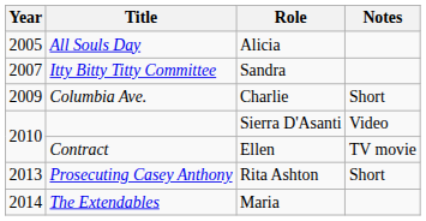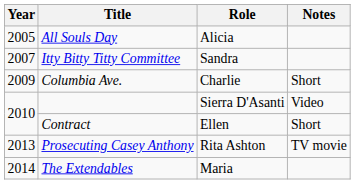 <table class="wikitable sortable">
 <tr>
 <th>Year</th>
 <th>Title</th>
 <th>Role</th>
 <th>Notes</th>
 </tr>
 <tr>
 <td>2005</td>
 <td><em><a href='#'>All Souls Day</a></em></td>
 <td>Alicia</td>
 <td></td>
 </tr>
 <tr>
 <td>2007</td>
 <td><em><a href='#'>Itty Bitty Titty Committee</a></em></td>
 <td>Sandra</td>
 <td></td>
 </tr>
 <tr>
 <td>2009</td>
 <td><em>Columbia Ave.</em></td>
 <td>Charlie</td>
 <td>Short</td>
 </tr>
 <tr>
 <td rowspan="2">2010</td>
 <td><em></em></td>
 <td>Sierra D'Asanti</td>
 <td>Video</td>
 </tr>
 <tr>
 <td><em>Contract</em></td>
 <td>Ellen</td>
-<td>TV movie</td>
+<td>Short</td>
 </tr>
 <tr>
 <td>2013</td>
 <td><em><a href='#'>Prosecuting Casey Anthony</a></em></td>
 <td>Rita Ashton</td>
-<td>Short</td>
+<td>TV movie</td>
 </tr>
 <tr>
 <td>2014</td>
 <td><em><a href='#'>The Extendables</a></em></td>
 <td>Maria</td>
 <td></td>
 </tr>
 </table>
